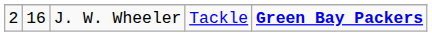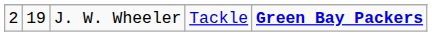 <table class="wikitable" style="text-align:center;">
 <tr>
 </tr>
 <tr>
 <td>2</td>
-<td>16</td>
+<td>19</td>
 <td>J. W. Wheeler</td>
 <td><a href='#'>Tackle</a></td>
 <td><strong><a href='#'>Green Bay Packers</a></strong></td>
 </tr>
 </table>
